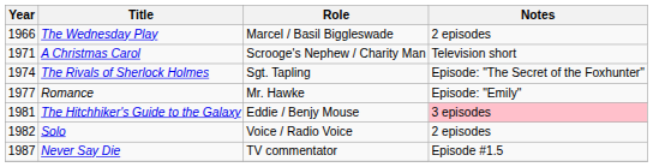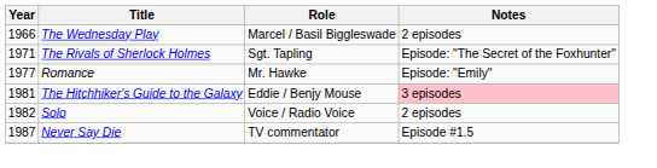 <table class="wikitable sortable">
 <tr>
 <th>Year</th>
 <th>Title</th>
 <th>Role</th>
 <th>Notes</th>
 </tr>
 <tr>
 <td>1966</td>
 <td><em><a href='#'>The Wednesday Play</a></em></td>
 <td>Marcel / Basil Biggleswade</td>
 <td>2 episodes</td>
 </tr>
 <tr>
 <td>1971</td>
-<td><a href='#'><em>A Christmas Carol</em></a></td>
-<td>Scrooge's Nephew / Charity Man</td>
-<td>Television short</td>
-</tr>
-<tr>
-<td>1974</td>
 <td><a href='#'><em>The Rivals of Sherlock Holmes</em></a></td>
 <td>Sgt. Tapling</td>
 <td>Episode: "The Secret of the Foxhunter"</td>
 </tr>
 <tr>
 <td>1977</td>
 <td><em>Romance</em></td>
 <td>Mr. Hawke</td>
 <td>Episode: "Emily"</td>
 </tr>
 <tr>
 <td>1981</td>
 <td><a href='#'><em>The Hitchhiker's Guide to the Galaxy</em></a></td>
 <td>Eddie / Benjy Mouse</td>
 <td style="background: pink;">3 episodes</td>
 </tr>
 <tr>
 <td>1982</td>
 <td><a href='#'><em>Solo</em></a></td>
 <td>Voice / Radio Voice</td>
 <td>2 episodes</td>
 </tr>
 <tr>
 <td>1987</td>
 <td><a href='#'><em>Never Say Die</em></a></td>
 <td>TV commentator</td>
 <td>Episode #1.5</td>
 </tr>
 <tr>
 </tr>
 </table>
